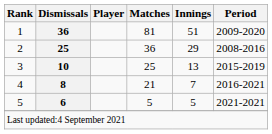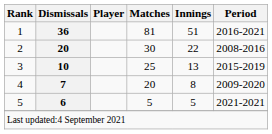 <table class="wikitable plainrowheaders sortable">
 <tr>
 <th scope=col>Rank</th>
 <th scope=col>Dismissals</th>
 <th scope=col>Player</th>
 <th scope=col>Matches</th>
 <th scope=col>Innings</th>
 <th scope=col>Period</th>
 </tr>
 <tr>
 <td align=center>1</td>
 <th scope=row style=text-align:center;>36</th>
 <td></td>
 <td align=center>81</td>
 <td align=center>51</td>
-<td>2009-2020</td>
+<td>2016-2021</td>
 </tr>
 <tr>
 <td align=center>2</td>
-<th scope=row style=text-align:center;>25</th>
+<th scope=row style=text-align:center;>20</th>
 <td></td>
-<td align=center>36</td>
-<td align=center>29</td>
+<td align=center>30</td>
+<td align=center>22</td>
 <td>2008-2016</td>
 </tr>
 <tr>
 <td align=center>3</td>
 <th scope=row style=text-align:center;>10</th>
 <td></td>
 <td align=center>25</td>
 <td align=center>13</td>
 <td>2015-2019</td>
 </tr>
 <tr>
 <td align=center>4</td>
-<th scope=row style=text-align:center;>8</th>
+<th scope=row style=text-align:center;>7</th>
 <td> </td>
-<td align=center>21</td>
-<td align=center>7</td>
-<td>2016-2021</td>
+<td align=center>20</td>
+<td align=center>8</td>
+<td>2009-2020</td>
 </tr>
 <tr>
 <td align=center>5</td>
 <th scope=row style=text-align:center;>6</th>
 <td> </td>
 <td align=center>5</td>
 <td align=center>5</td>
 <td>2021-2021</td>
 </tr>
 <tr>
 </tr>
 <tr class=sortbottom>
 <td colspan=6><small>Last updated:4 September 2021</small></td>
 </tr>
 </table>
